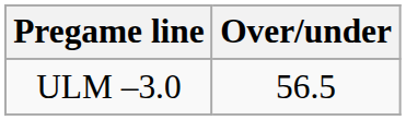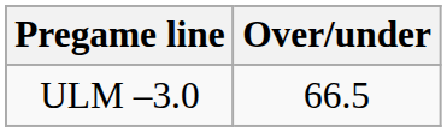 <table class="wikitable">
 <tr align="center">
 <th style=>Pregame line</th>
 <th style=>Over/under</th>
 </tr>
 <tr align="center">
 <td>ULM –3.0</td>
-<td>56.5</td>
+<td>66.5</td>
 </tr>
 </table>
